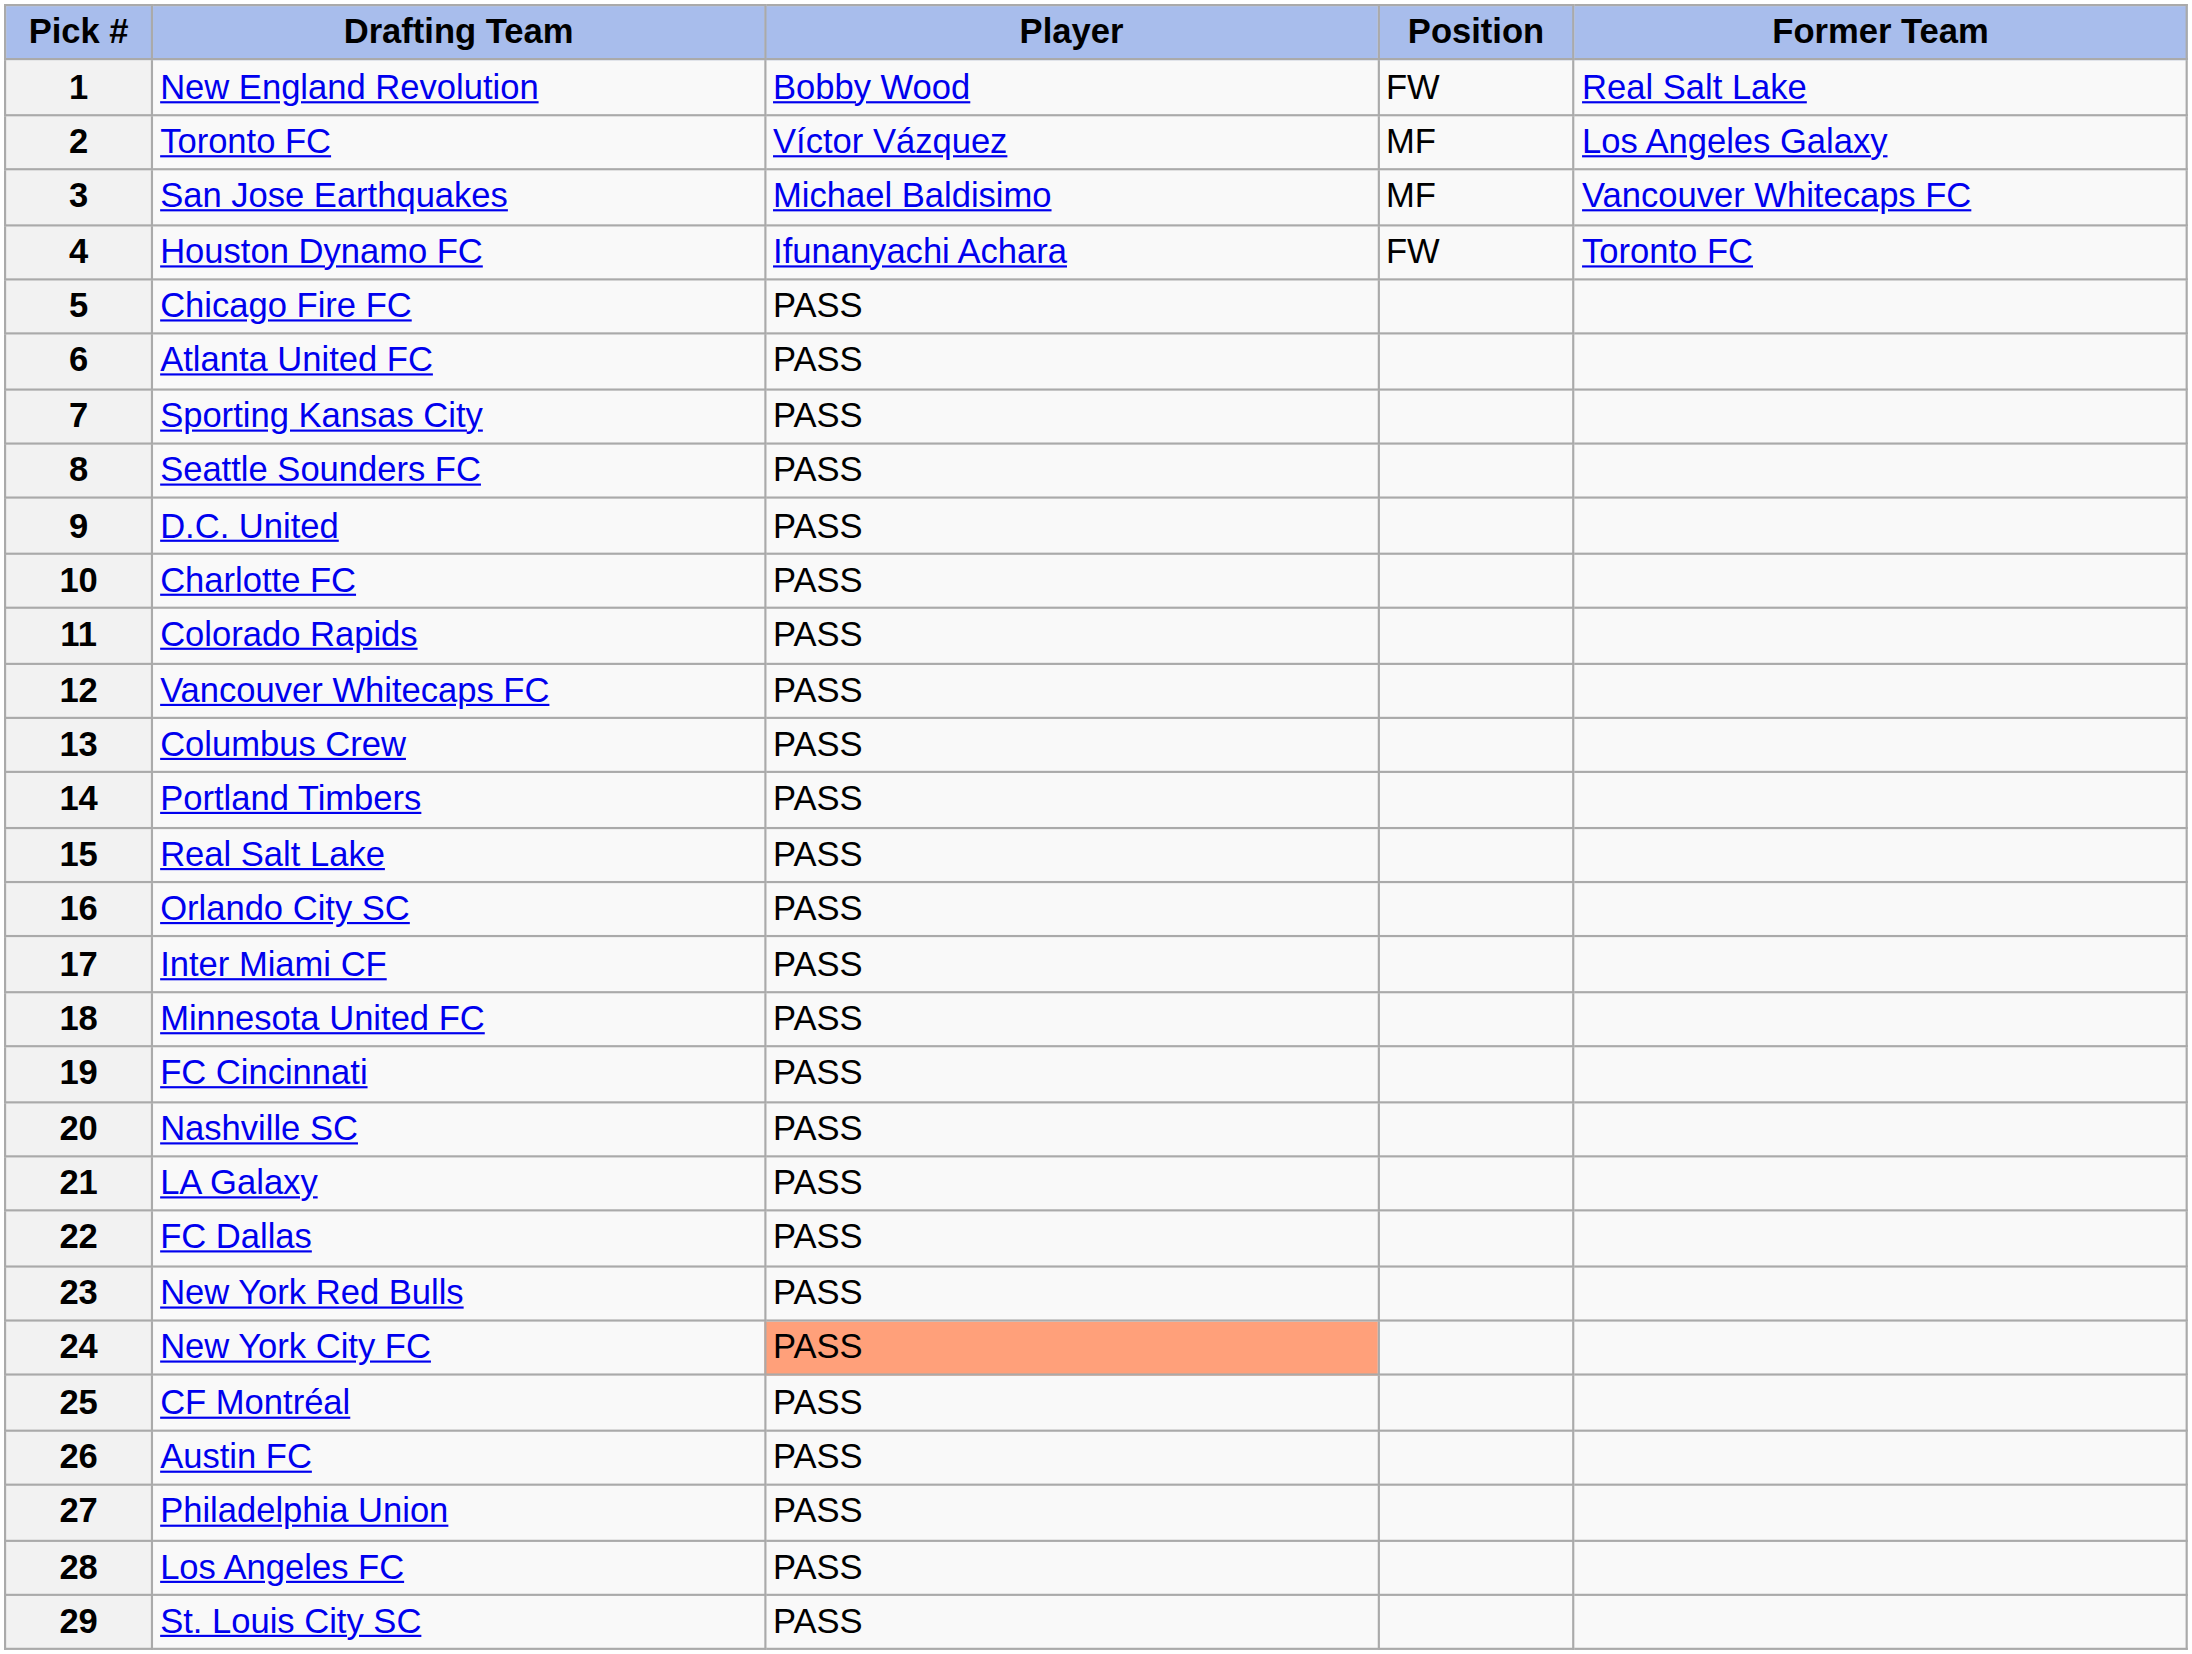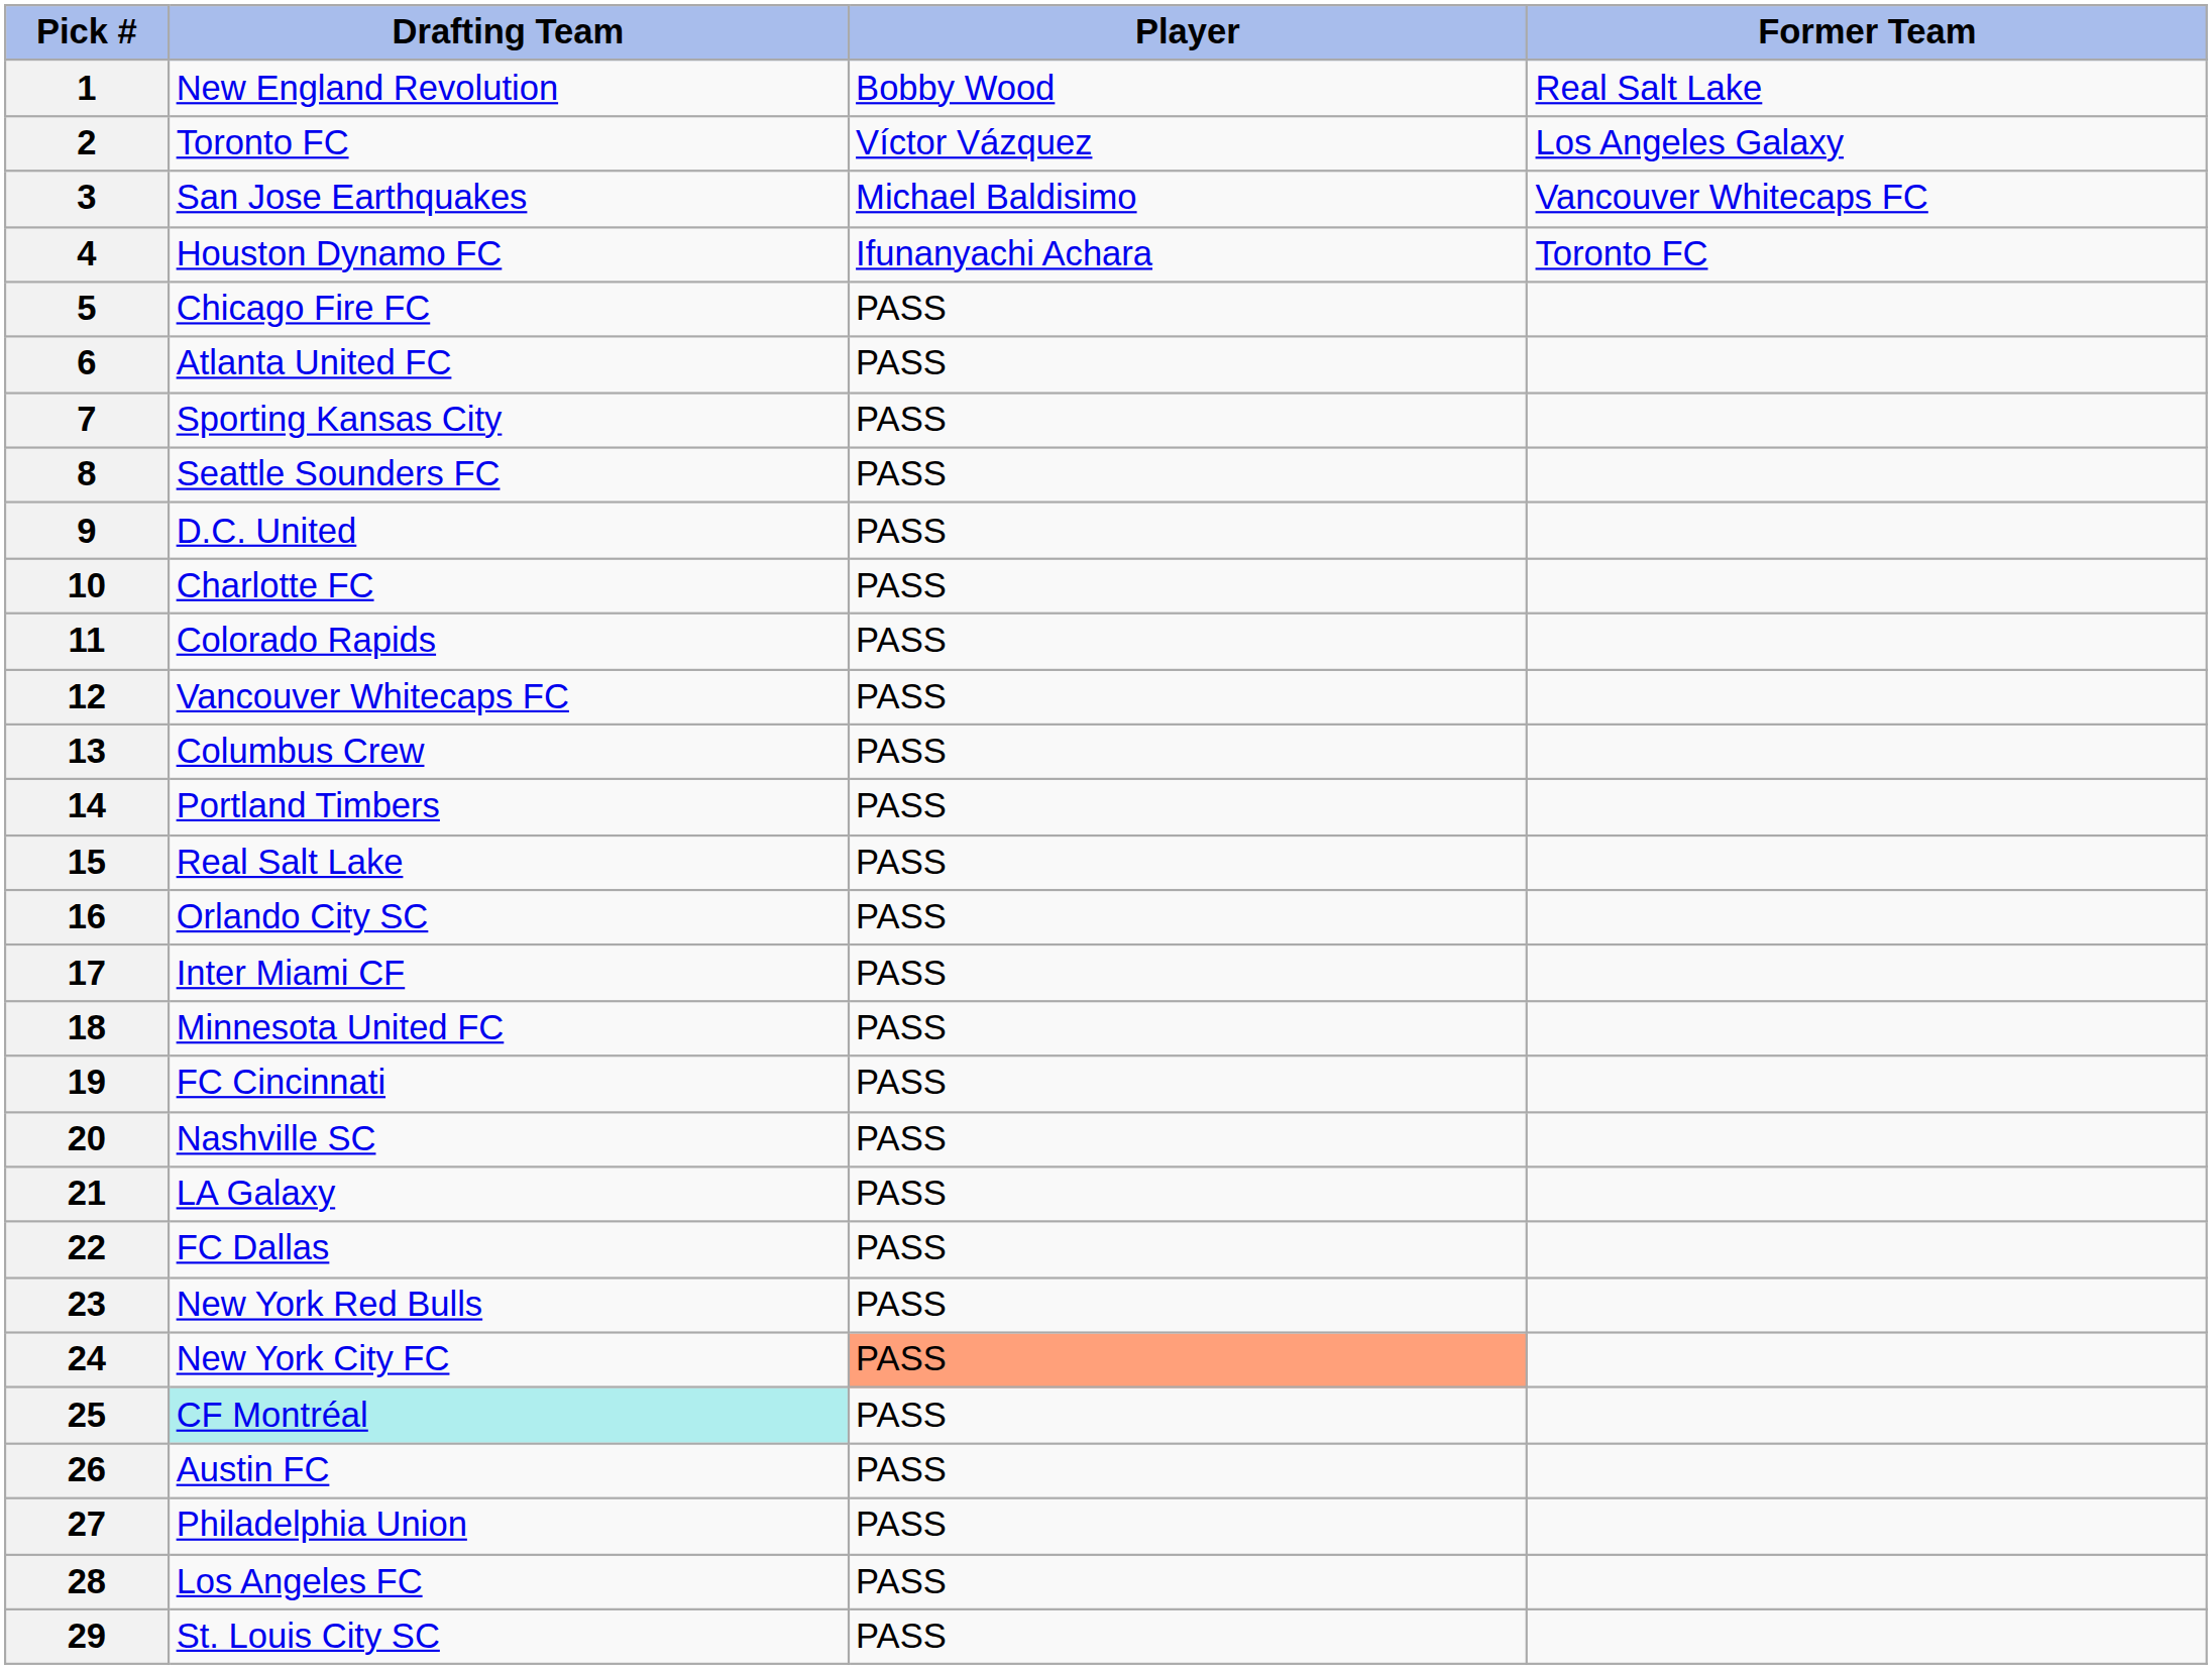 <table class="wikitable sortable" style="width: 80%">
 <tr>
 <th style="background:#A8BDEC;" width=6%>Pick #</th>
 <th width=25% style="background:#A8BDEC;">Drafting Team</th>
 <th width=25% style="background:#A8BDEC;">Player</th>
-<th width=8% style="background:#A8BDEC;">Position</th>
 <th width=25% style="background:#A8BDEC;">Former Team</th>
 </tr>
 <tr>
 <th>1</th>
 <td><a href='#'>New England Revolution</a></td>
 <td><a href='#'>Bobby Wood</a></td>
-<td>FW</td>
 <td><a href='#'>Real Salt Lake</a></td>
 </tr>
 <tr>
 <th>2</th>
 <td><a href='#'>Toronto FC</a></td>
 <td><a href='#'>Víctor Vázquez</a></td>
-<td>MF</td>
 <td><a href='#'>Los Angeles Galaxy</a></td>
 </tr>
 <tr>
 <th>3</th>
 <td><a href='#'>San Jose Earthquakes</a></td>
 <td><a href='#'>Michael Baldisimo</a></td>
-<td>MF</td>
 <td><a href='#'>Vancouver Whitecaps FC</a></td>
 </tr>
 <tr>
 <th>4</th>
 <td><a href='#'>Houston Dynamo FC</a></td>
 <td><a href='#'>Ifunanyachi Achara</a></td>
-<td>FW</td>
 <td><a href='#'>Toronto FC</a></td>
 </tr>
 <tr>
 <th>5</th>
 <td><a href='#'>Chicago Fire FC</a></td>
 <td>PASS</td>
 <td></td>
-<td></td>
 </tr>
 <tr>
 <th>6</th>
 <td><a href='#'>Atlanta United FC</a></td>
 <td>PASS</td>
-<td></td>
 <td></td>
 </tr>
 <tr>
 <th>7</th>
 <td><a href='#'>Sporting Kansas City</a></td>
 <td>PASS</td>
 <td></td>
-<td></td>
 </tr>
 <tr>
 <th>8</th>
 <td><a href='#'>Seattle Sounders FC</a></td>
 <td>PASS</td>
-<td></td>
 <td></td>
 </tr>
 <tr>
 <th>9</th>
 <td><a href='#'>D.C. United</a></td>
 <td>PASS</td>
 <td></td>
-<td></td>
 </tr>
 <tr>
 <th>10</th>
 <td><a href='#'>Charlotte FC</a></td>
 <td>PASS</td>
-<td></td>
 <td></td>
 </tr>
 <tr>
 <th>11</th>
 <td><a href='#'>Colorado Rapids</a></td>
 <td>PASS</td>
 <td></td>
-<td></td>
 </tr>
 <tr>
 <th>12</th>
 <td><a href='#'>Vancouver Whitecaps FC</a></td>
 <td>PASS</td>
-<td></td>
 <td></td>
 </tr>
 <tr>
 <th>13</th>
 <td><a href='#'>Columbus Crew</a></td>
 <td>PASS</td>
 <td></td>
-<td></td>
 </tr>
 <tr>
 <th>14</th>
 <td><a href='#'>Portland Timbers</a></td>
 <td>PASS</td>
-<td></td>
 <td></td>
 </tr>
 <tr>
 <th>15</th>
 <td><a href='#'>Real Salt Lake</a></td>
 <td>PASS</td>
 <td></td>
-<td></td>
 </tr>
 <tr>
 <th>16</th>
 <td><a href='#'>Orlando City SC</a></td>
 <td>PASS</td>
-<td></td>
 <td></td>
 </tr>
 <tr>
 <th>17</th>
 <td><a href='#'>Inter Miami CF</a></td>
 <td>PASS</td>
 <td></td>
-<td></td>
 </tr>
 <tr>
 <th>18</th>
 <td><a href='#'>Minnesota United FC</a></td>
 <td>PASS</td>
-<td></td>
 <td></td>
 </tr>
 <tr>
 <th>19</th>
 <td><a href='#'>FC Cincinnati</a></td>
 <td>PASS</td>
 <td></td>
-<td></td>
 </tr>
 <tr>
 <th>20</th>
 <td><a href='#'>Nashville SC</a></td>
 <td>PASS</td>
-<td></td>
 <td></td>
 </tr>
 <tr>
 <th>21</th>
 <td><a href='#'>LA Galaxy</a></td>
 <td>PASS</td>
 <td></td>
-<td></td>
 </tr>
 <tr>
 <th>22</th>
 <td><a href='#'>FC Dallas</a></td>
 <td>PASS</td>
-<td></td>
 <td></td>
 </tr>
 <tr>
 <th>23</th>
 <td><a href='#'>New York Red Bulls</a></td>
 <td>PASS</td>
 <td></td>
-<td></td>
 </tr>
 <tr>
 <th>24</th>
 <td><a href='#'>New York City FC</a></td>
 <td style="background: lightsalmon;">PASS</td>
 <td></td>
-<td></td>
 </tr>
 <tr>
 <th>25</th>
-<td><a href='#'>CF Montréal</a></td>
+<td style="background: paleturquoise;"><a href='#'>CF Montréal</a></td>
 <td>PASS</td>
-<td></td>
 <td></td>
 </tr>
 <tr>
 <th>26</th>
 <td><a href='#'>Austin FC</a></td>
 <td>PASS</td>
 <td></td>
-<td></td>
 </tr>
 <tr>
 <th>27</th>
 <td><a href='#'>Philadelphia Union</a></td>
 <td>PASS</td>
-<td></td>
 <td></td>
 </tr>
 <tr>
 <th>28</th>
 <td><a href='#'>Los Angeles FC</a></td>
 <td>PASS</td>
 <td></td>
-<td></td>
 </tr>
 <tr>
 <th>29</th>
 <td><a href='#'>St. Louis City SC</a></td>
 <td>PASS</td>
 <td></td>
-<td></td>
 </tr>
 </table>
